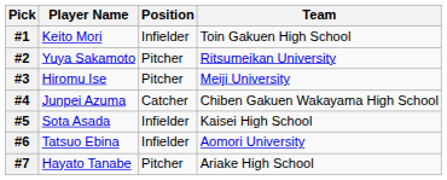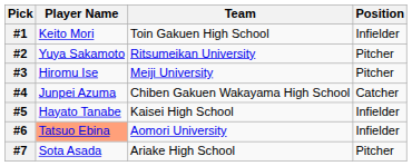 <table class="wikitable">
 <tr>
 <th>Pick</th>
 <th>Player Name</th>
+<th>Team</th>
 <th>Position</th>
-<th>Team</th>
 </tr>
 <tr>
 <th>#1</th>
 <td><a href='#'>Keito Mori</a></td>
+<td>Toin Gakuen High School</td>
 <td>Infielder</td>
-<td>Toin Gakuen High School</td>
 </tr>
 <tr>
 <th>#2</th>
 <td><a href='#'>Yuya Sakamoto</a></td>
+<td><a href='#'>Ritsumeikan University</a></td>
 <td>Pitcher</td>
-<td><a href='#'>Ritsumeikan University</a></td>
 </tr>
 <tr>
 <th>#3</th>
 <td><a href='#'>Hiromu Ise</a></td>
+<td><a href='#'>Meiji University</a></td>
 <td>Pitcher</td>
-<td><a href='#'>Meiji University</a></td>
 </tr>
 <tr>
 <th>#4</th>
 <td><a href='#'>Junpei Azuma</a></td>
+<td>Chiben Gakuen Wakayama High School</td>
 <td>Catcher</td>
-<td>Chiben Gakuen Wakayama High School</td>
 </tr>
 <tr>
 <th>#5</th>
-<td><a href='#'>Sota Asada</a></td>
+<td><a href='#'>Hayato Tanabe</a></td>
+<td>Kaisei High School</td>
 <td>Infielder</td>
-<td>Kaisei High School</td>
 </tr>
 <tr>
 <th>#6</th>
-<td><a href='#'>Tatsuo Ebina</a></td>
+<td style="background: lightsalmon;"><a href='#'>Tatsuo Ebina</a></td>
+<td><a href='#'>Aomori University</a></td>
 <td>Infielder</td>
-<td><a href='#'>Aomori University</a></td>
 </tr>
 <tr>
 <th>#7</th>
-<td><a href='#'>Hayato Tanabe</a></td>
+<td><a href='#'>Sota Asada</a></td>
+<td>Ariake High School</td>
 <td>Pitcher</td>
-<td>Ariake High School</td>
 </tr>
 </table>
